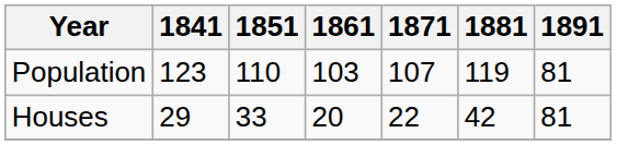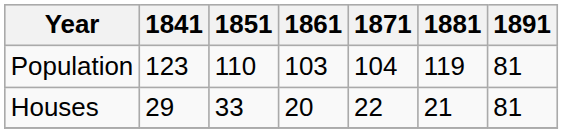 <table class="wikitable">
 <tr>
 <th>Year</th>
 <th>1841</th>
 <th>1851</th>
 <th>1861</th>
 <th>1871</th>
 <th>1881</th>
 <th>1891</th>
 </tr>
 <tr>
 <td>Population</td>
 <td>123</td>
 <td>110</td>
 <td>103</td>
-<td>107</td>
+<td>104</td>
 <td>119</td>
 <td>81</td>
 </tr>
 <tr>
 <td>Houses</td>
 <td>29</td>
 <td>33</td>
 <td>20</td>
 <td>22</td>
-<td>42</td>
+<td>21</td>
 <td>81</td>
 </tr>
 <tr>
 </tr>
 </table>
